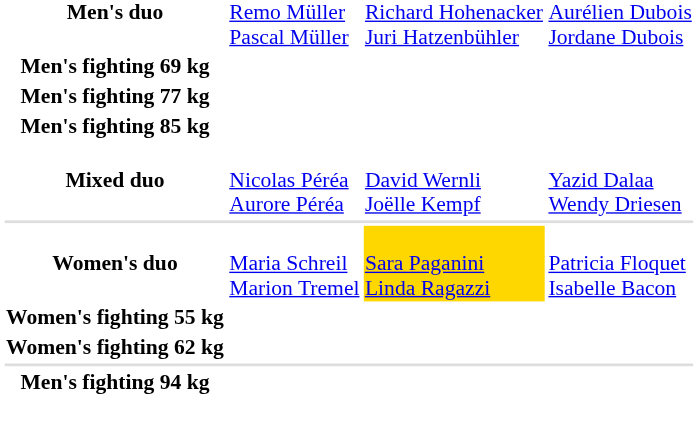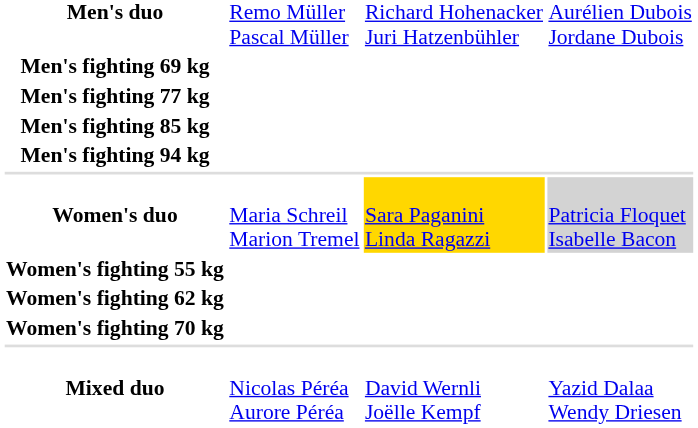 <table>
 <tr>
 <th scope="row">Men's duo</th>
 <td><br><a href='#'>Remo Müller</a><br><a href='#'>Pascal Müller</a></td>
 <td><br><a href='#'>Richard Hohenacker</a><br><a href='#'>Juri Hatzenbühler</a></td>
 <td><br><a href='#'>Aurélien Dubois</a><br><a href='#'>Jordane Dubois</a></td>
 </tr>
 <tr>
 <th scope="row">Men's fighting 69 kg</th>
 <td></td>
 <td></td>
 <td></td>
 </tr>
 <tr>
 <th scope="row">Men's fighting 77 kg</th>
 <td></td>
 <td></td>
 <td></td>
 </tr>
 <tr>
 <th scope="row">Men's fighting 85 kg</th>
 <td></td>
 <td></td>
 <td></td>
 </tr>
 <tr>
-<th scope="row">Mixed duo</th>
-<td><br><a href='#'>Nicolas Péréa</a><br><a href='#'>Aurore Péréa</a></td>
-<td><br><a href='#'>David Wernli</a><br><a href='#'>Joëlle Kempf</a></td>
-<td><br><a href='#'>Yazid Dalaa</a><br><a href='#'>Wendy Driesen</a></td>
+<th scope="row">Men's fighting 94 kg</th>
+<td></td>
+<td></td>
+<td></td>
 </tr>
 <tr bgcolor=#DDDDDD>
 <td colspan=4></td>
 </tr>
 <tr>
 <th scope="row">Women's duo</th>
 <td><br><a href='#'>Maria Schreil</a><br><a href='#'>Marion Tremel</a></td>
 <td style="background: gold;"><br><a href='#'>Sara Paganini</a><br><a href='#'>Linda Ragazzi</a></td>
-<td><br><a href='#'>Patricia Floquet</a><br><a href='#'>Isabelle Bacon</a></td>
+<td style="background: lightgrey;"><br><a href='#'>Patricia Floquet</a><br><a href='#'>Isabelle Bacon</a></td>
 </tr>
 <tr>
 <th scope="row">Women's fighting 55 kg</th>
 <td></td>
 <td></td>
 <td></td>
 </tr>
 <tr>
 <th scope="row">Women's fighting 62 kg</th>
 <td></td>
 <td></td>
 <td></td>
 </tr>
+<tr>
+<th scope="row">Women's fighting 70 kg</th>
+<td></td>
+<td></td>
+<td></td>
+</tr>
 <tr bgcolor=#DDDDDD>
 <td colspan=4></td>
 </tr>
 <tr>
-<th scope="row">Men's fighting 94 kg</th>
-<td></td>
-<td></td>
-<td></td>
+<th scope="row">Mixed duo</th>
+<td><br><a href='#'>Nicolas Péréa</a><br><a href='#'>Aurore Péréa</a></td>
+<td><br><a href='#'>David Wernli</a><br><a href='#'>Joëlle Kempf</a></td>
+<td><br><a href='#'>Yazid Dalaa</a><br><a href='#'>Wendy Driesen</a></td>
 </tr>
 </table>
